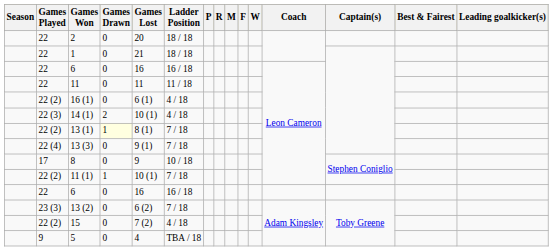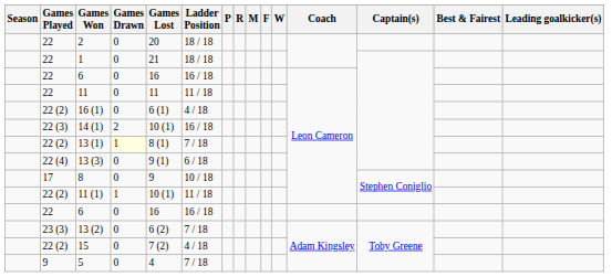 <table class="wikitable" style="font-size:80%">
 <tr bgcolor=#bdb76b>
 <th>Season</th>
 <th>Games<br>Played</th>
 <th>Games<br>Won</th>
 <th>Games<br>Drawn</th>
 <th>Games<br>Lost</th>
 <th>Ladder<br>Position</th>
 <th>P</th>
 <th>R</th>
 <th>M</th>
 <th>F</th>
 <th>W</th>
 <th>Coach</th>
 <th>Captain(s)</th>
 <th>Best & Fairest</th>
 <th>Leading goalkicker(s)</th>
 </tr>
 <tr>
 <td></td>
 <td>22</td>
 <td>2</td>
 <td>0</td>
 <td>20</td>
 <td>18 / 18</td>
 <td></td>
 <td></td>
 <td></td>
 <td></td>
 <td></td>
 <td rowspan="2"></td>
 <td></td>
 <td></td>
 <td></td>
 </tr>
 <tr>
 <td></td>
 <td>22</td>
 <td>1</td>
 <td>0</td>
 <td>21</td>
 <td>18 / 18</td>
 <td></td>
 <td></td>
 <td></td>
 <td></td>
 <td></td>
 <td rowspan="7"></td>
 <td></td>
 <td></td>
 </tr>
 <tr>
 <td></td>
 <td>22</td>
 <td>6</td>
 <td>0</td>
 <td>16</td>
 <td>16 / 18</td>
 <td></td>
 <td></td>
 <td></td>
 <td></td>
 <td></td>
 <td rowspan="8" style="text-align:center;"><a href='#'>Leon Cameron</a></td>
 <td></td>
 <td></td>
 </tr>
 <tr>
 <td></td>
 <td>22</td>
 <td>11</td>
 <td>0</td>
 <td>11</td>
 <td>11 / 18</td>
 <td></td>
 <td></td>
 <td></td>
 <td></td>
 <td></td>
 <td></td>
 <td></td>
 </tr>
 <tr>
 <td></td>
 <td>22 (2)</td>
 <td>16 (1)</td>
 <td>0</td>
 <td>6 (1)</td>
 <td>4 / 18</td>
 <td></td>
 <td></td>
 <td></td>
 <td></td>
 <td></td>
 <td></td>
 <td></td>
 </tr>
 <tr>
 <td></td>
 <td>22 (3)</td>
 <td>14 (1)</td>
 <td>2</td>
 <td>10 (1)</td>
-<td>4 / 18</td>
+<td>16 / 18</td>
 <td></td>
 <td></td>
 <td></td>
 <td></td>
 <td></td>
 <td></td>
 <td></td>
 </tr>
 <tr>
 <td></td>
 <td>22 (2)</td>
 <td>13 (1)</td>
 <td style="background: lightyellow;">1</td>
 <td>8 (1)</td>
 <td>7 / 18</td>
 <td></td>
 <td></td>
 <td></td>
 <td></td>
 <td></td>
 <td></td>
 <td></td>
 </tr>
 <tr>
 <td></td>
 <td>22 (4)</td>
 <td>13 (3)</td>
 <td>0</td>
 <td>9 (1)</td>
-<td>7 / 18</td>
+<td>6 / 18</td>
 <td></td>
 <td></td>
 <td></td>
 <td></td>
 <td></td>
 <td></td>
 <td></td>
 </tr>
 <tr>
 <td></td>
 <td>17</td>
 <td>8</td>
 <td>0</td>
 <td>9</td>
 <td>10 / 18</td>
 <td></td>
 <td></td>
 <td></td>
 <td></td>
 <td></td>
 <td rowspan="2" style="text-align:center;"><a href='#'>Stephen Coniglio</a></td>
 <td></td>
 <td></td>
 </tr>
 <tr>
 <td></td>
 <td>22 (2)</td>
 <td>11 (1)</td>
 <td>1</td>
 <td>10 (1)</td>
-<td>7 / 18</td>
+<td>11 / 18</td>
 <td></td>
 <td></td>
 <td></td>
 <td></td>
 <td></td>
 <td></td>
 <td></td>
 </tr>
 <tr>
 <td></td>
 <td>22</td>
 <td>6</td>
 <td>0</td>
 <td>16</td>
 <td>16 / 18</td>
 <td></td>
 <td></td>
 <td></td>
 <td></td>
 <td></td>
 <td></td>
 <td></td>
 <td></td>
 <td></td>
 </tr>
 <tr>
 <td></td>
 <td>23 (3)</td>
 <td>13 (2)</td>
 <td>0</td>
 <td>6 (2)</td>
 <td>7 / 18</td>
 <td></td>
 <td></td>
 <td></td>
 <td></td>
 <td></td>
 <td rowspan="3" style="text-align:center;"><a href='#'>Adam Kingsley</a></td>
 <td rowspan="3" style="text-align:center;"><a href='#'>Toby Greene</a></td>
 <td></td>
 <td></td>
 </tr>
 <tr>
 <td></td>
 <td>22 (2)</td>
 <td>15</td>
 <td>0</td>
 <td>7 (2)</td>
 <td>4 / 18</td>
 <td></td>
 <td></td>
 <td></td>
 <td></td>
 <td></td>
 <td></td>
 <td></td>
 </tr>
 <tr>
 <td></td>
 <td>9</td>
 <td>5</td>
 <td>0</td>
 <td>4</td>
-<td>TBA / 18</td>
+<td>7 / 18</td>
 <td></td>
 <td></td>
 <td></td>
 <td></td>
 <td></td>
 <td></td>
 <td></td>
 </tr>
 </table>
